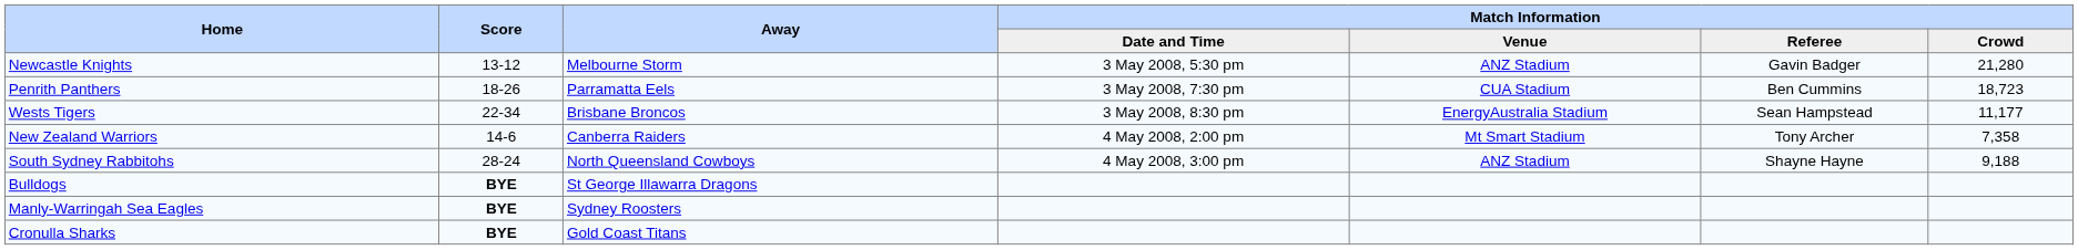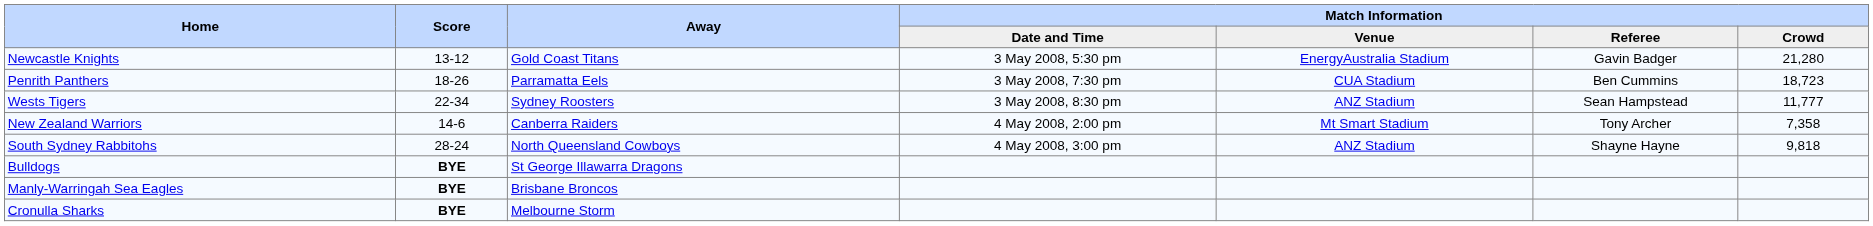 <table border=1 style="border-collapse:collapse; font-size:90%;" cellpadding=3 cellspacing=0 width=100%>
 <tr bgcolor=#C1D8FF>
 <th rowspan=2 width=21%>Home</th>
 <th rowspan=2 width=6%>Score</th>
 <th rowspan=2 width=21%>Away</th>
 <th colspan=6>Match Information</th>
 </tr>
 <tr bgcolor=#EFEFEF>
 <th width=17%>Date and Time</th>
 <th width=17%>Venue</th>
 <th width=11%>Referee</th>
 <th width=7%>Crowd</th>
 </tr>
 <tr align=center bgcolor=#F5FAFF>
 <td align=left> <a href='#'>Newcastle Knights</a></td>
 <td>13-12</td>
-<td align=left> <a href='#'>Melbourne Storm</a></td>
+<td align=left> <a href='#'>Gold Coast Titans</a></td>
 <td>3 May 2008, 5:30 pm</td>
-<td><a href='#'>ANZ Stadium</a></td>
+<td><a href='#'>EnergyAustralia Stadium</a></td>
 <td>Gavin Badger</td>
 <td>21,280</td>
 </tr>
 <tr align=center bgcolor=#F5FAFF>
 <td align=left> <a href='#'>Penrith Panthers</a></td>
 <td>18-26</td>
 <td align=left> <a href='#'>Parramatta Eels</a></td>
 <td>3 May 2008, 7:30 pm</td>
 <td><a href='#'>CUA Stadium</a></td>
 <td>Ben Cummins</td>
 <td>18,723</td>
 </tr>
 <tr align=center bgcolor=#F5FAFF>
 <td align=left> <a href='#'>Wests Tigers</a></td>
 <td>22-34</td>
-<td align=left> <a href='#'>Brisbane Broncos</a></td>
+<td align=left> <a href='#'>Sydney Roosters</a></td>
 <td>3 May 2008, 8:30 pm</td>
-<td><a href='#'>EnergyAustralia Stadium</a></td>
+<td><a href='#'>ANZ Stadium</a></td>
 <td>Sean Hampstead</td>
-<td>11,177</td>
+<td>11,777</td>
 </tr>
 <tr align=center bgcolor=#F5FAFF>
 <td align=left> <a href='#'>New Zealand Warriors</a></td>
 <td>14-6</td>
 <td align=left> <a href='#'>Canberra Raiders</a></td>
 <td>4 May 2008, 2:00 pm</td>
 <td><a href='#'>Mt Smart Stadium</a></td>
 <td>Tony Archer</td>
 <td>7,358</td>
 </tr>
 <tr align=center bgcolor=#F5FAFF>
 <td align=left> <a href='#'>South Sydney Rabbitohs</a></td>
 <td>28-24</td>
 <td align=left> <a href='#'>North Queensland Cowboys</a></td>
 <td>4 May 2008, 3:00 pm</td>
 <td><a href='#'>ANZ Stadium</a></td>
 <td>Shayne Hayne</td>
-<td>9,188</td>
+<td>9,818</td>
 </tr>
 <tr align=center bgcolor=#F5FAFF>
 <td align=left> <a href='#'>Bulldogs</a></td>
 <td><strong>BYE</strong></td>
 <td align=left> <a href='#'>St George Illawarra Dragons</a></td>
 <td></td>
 <td></td>
 <td></td>
 <td></td>
 </tr>
 <tr align=center bgcolor=#F5FAFF>
 <td align=left> <a href='#'>Manly-Warringah Sea Eagles</a></td>
 <td><strong>BYE</strong></td>
-<td align=left> <a href='#'>Sydney Roosters</a></td>
+<td align=left> <a href='#'>Brisbane Broncos</a></td>
 <td></td>
 <td></td>
 <td></td>
 <td></td>
 </tr>
 <tr align=center bgcolor=#F5FAFF>
 <td align=left> <a href='#'>Cronulla Sharks</a></td>
 <td><strong>BYE</strong></td>
-<td align=left> <a href='#'>Gold Coast Titans</a></td>
+<td align=left> <a href='#'>Melbourne Storm</a></td>
 <td></td>
 <td></td>
 <td></td>
 <td></td>
 </tr>
 </table>
